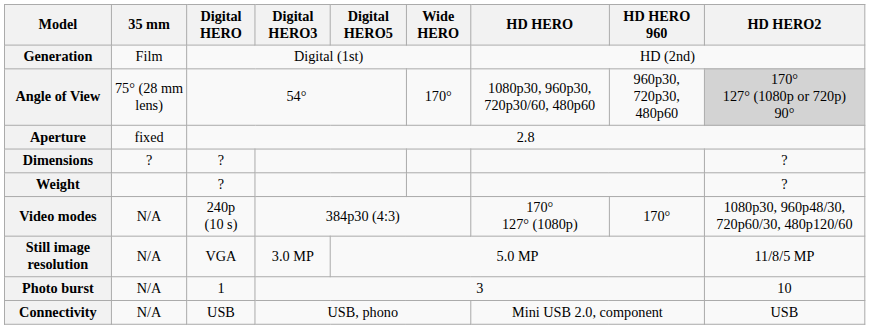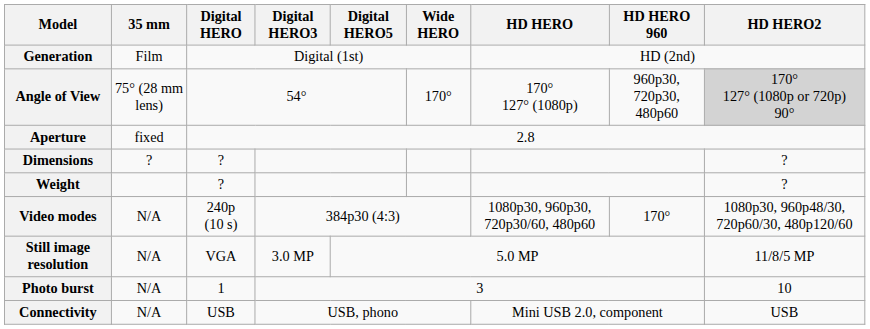 <table class="wikitable" style="font-size:90%;text-align:center;">
 <tr>
 <th>Model</th>
 <th>35 mm</th>
 <th>Digital HERO</th>
 <th>Digital HERO3</th>
 <th>Digital HERO5</th>
 <th>Wide HERO</th>
 <th>HD HERO</th>
 <th>HD HERO 960</th>
 <th>HD HERO2</th>
 </tr>
 <tr>
 <th>Generation</th>
 <td colspan=1>Film</td>
 <td colspan=4>Digital (1st)</td>
 <td colspan=3>HD (2nd)</td>
 </tr>
 <tr>
 <th>Angle of View</th>
 <td>75° (28 mm lens)</td>
 <td colspan=3>54°</td>
 <td>170°</td>
-<td>1080p30, 960p30, 720p30/60, 480p60</td>
+<td>170°<br>127° (1080p)</td>
 <td>960p30, 720p30, 480p60</td>
 <td style="background: lightgrey;">170°<br>127° (1080p or 720p)<br>90°</td>
 </tr>
 <tr>
 <th>Aperture</th>
 <td>fixed</td>
 <td colspan=7>2.8</td>
 </tr>
 <tr>
 <th>Dimensions</th>
 <td>?</td>
 <td>?</td>
 <td colspan=2></td>
 <td></td>
 <td colspan=2></td>
 <td>?</td>
 </tr>
 <tr>
 <th>Weight</th>
 <td></td>
 <td>?</td>
 <td colspan=2></td>
 <td></td>
 <td colspan=2><br></td>
 <td>?</td>
 </tr>
 <tr>
 <th>Video modes</th>
 <td>N/A</td>
 <td>240p (10 s)</td>
 <td colspan=3>384p30 (4:3)</td>
-<td>170°<br>127° (1080p)</td>
+<td>1080p30, 960p30, 720p30/60, 480p60</td>
 <td>170°</td>
 <td>1080p30, 960p48/30, 720p60/30, 480p120/60</td>
 </tr>
 <tr>
 <th>Still image resolution</th>
 <td>N/A</td>
 <td>VGA</td>
 <td>3.0 MP</td>
 <td colspan=4>5.0 MP</td>
 <td>11/8/5 MP</td>
 </tr>
 <tr>
 <th>Photo burst</th>
 <td>N/A</td>
 <td>1</td>
 <td colspan=5>3</td>
 <td>10</td>
 </tr>
 <tr>
 <th>Connectivity</th>
 <td>N/A</td>
 <td>USB</td>
 <td colspan=3>USB, phono</td>
 <td colspan=2>Mini USB 2.0, component</td>
 <td>USB</td>
 </tr>
 </table>
